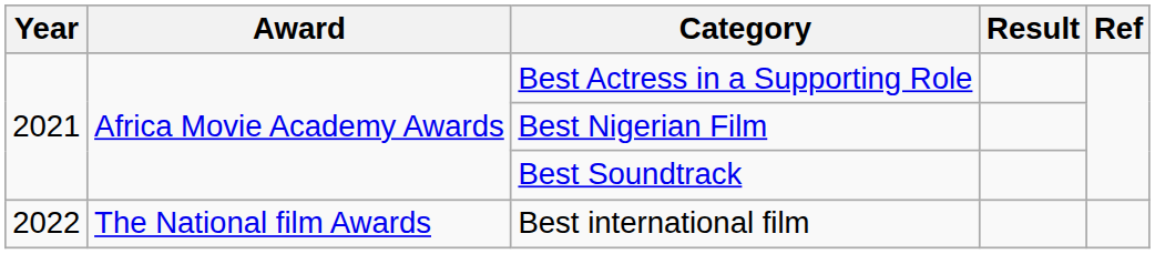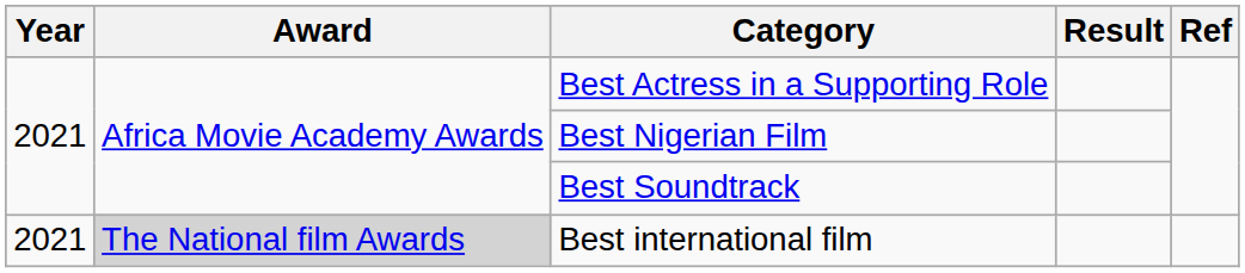 <table class="wikitable">
 <tr>
 <th>Year</th>
 <th>Award</th>
 <th>Category</th>
 <th>Result</th>
 <th>Ref</th>
 </tr>
 <tr>
 <td rowspan="3">2021</td>
 <td rowspan="3"><a href='#'>Africa Movie Academy Awards</a></td>
 <td><a href='#'>Best Actress in a Supporting Role</a></td>
 <td></td>
 <td rowspan="3"></td>
 </tr>
 <tr>
 <td><a href='#'>Best Nigerian Film</a></td>
 <td></td>
 </tr>
 <tr>
 <td><a href='#'>Best Soundtrack</a></td>
 <td></td>
 </tr>
 <tr>
-<td>2022</td>
-<td><a href='#'>The National film Awards</a></td>
+<td>2021</td>
+<td style="background: lightgrey;"><a href='#'>The National film Awards</a></td>
 <td>Best international film</td>
 <td></td>
 <td></td>
 </tr>
 </table>
